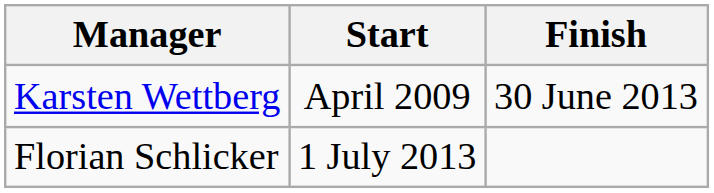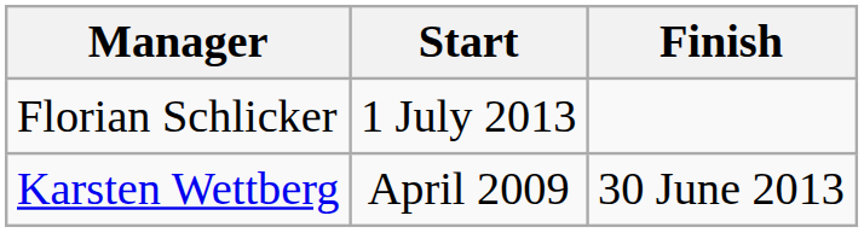 <table class="wikitable">
 <tr>
 <th>Manager</th>
 <th>Start</th>
 <th>Finish</th>
 </tr>
 <tr align="center">
+<td align="left">Florian Schlicker</td>
+<td>1 July 2013</td>
+<td></td>
+</tr>
+<tr align="center">
 <td align="left"><a href='#'>Karsten Wettberg</a></td>
 <td>April 2009</td>
 <td>30 June 2013</td>
 </tr>
-<tr align="center">
-<td align="left">Florian Schlicker</td>
-<td>1 July 2013</td>
-<td></td>
-</tr>
 </table>
